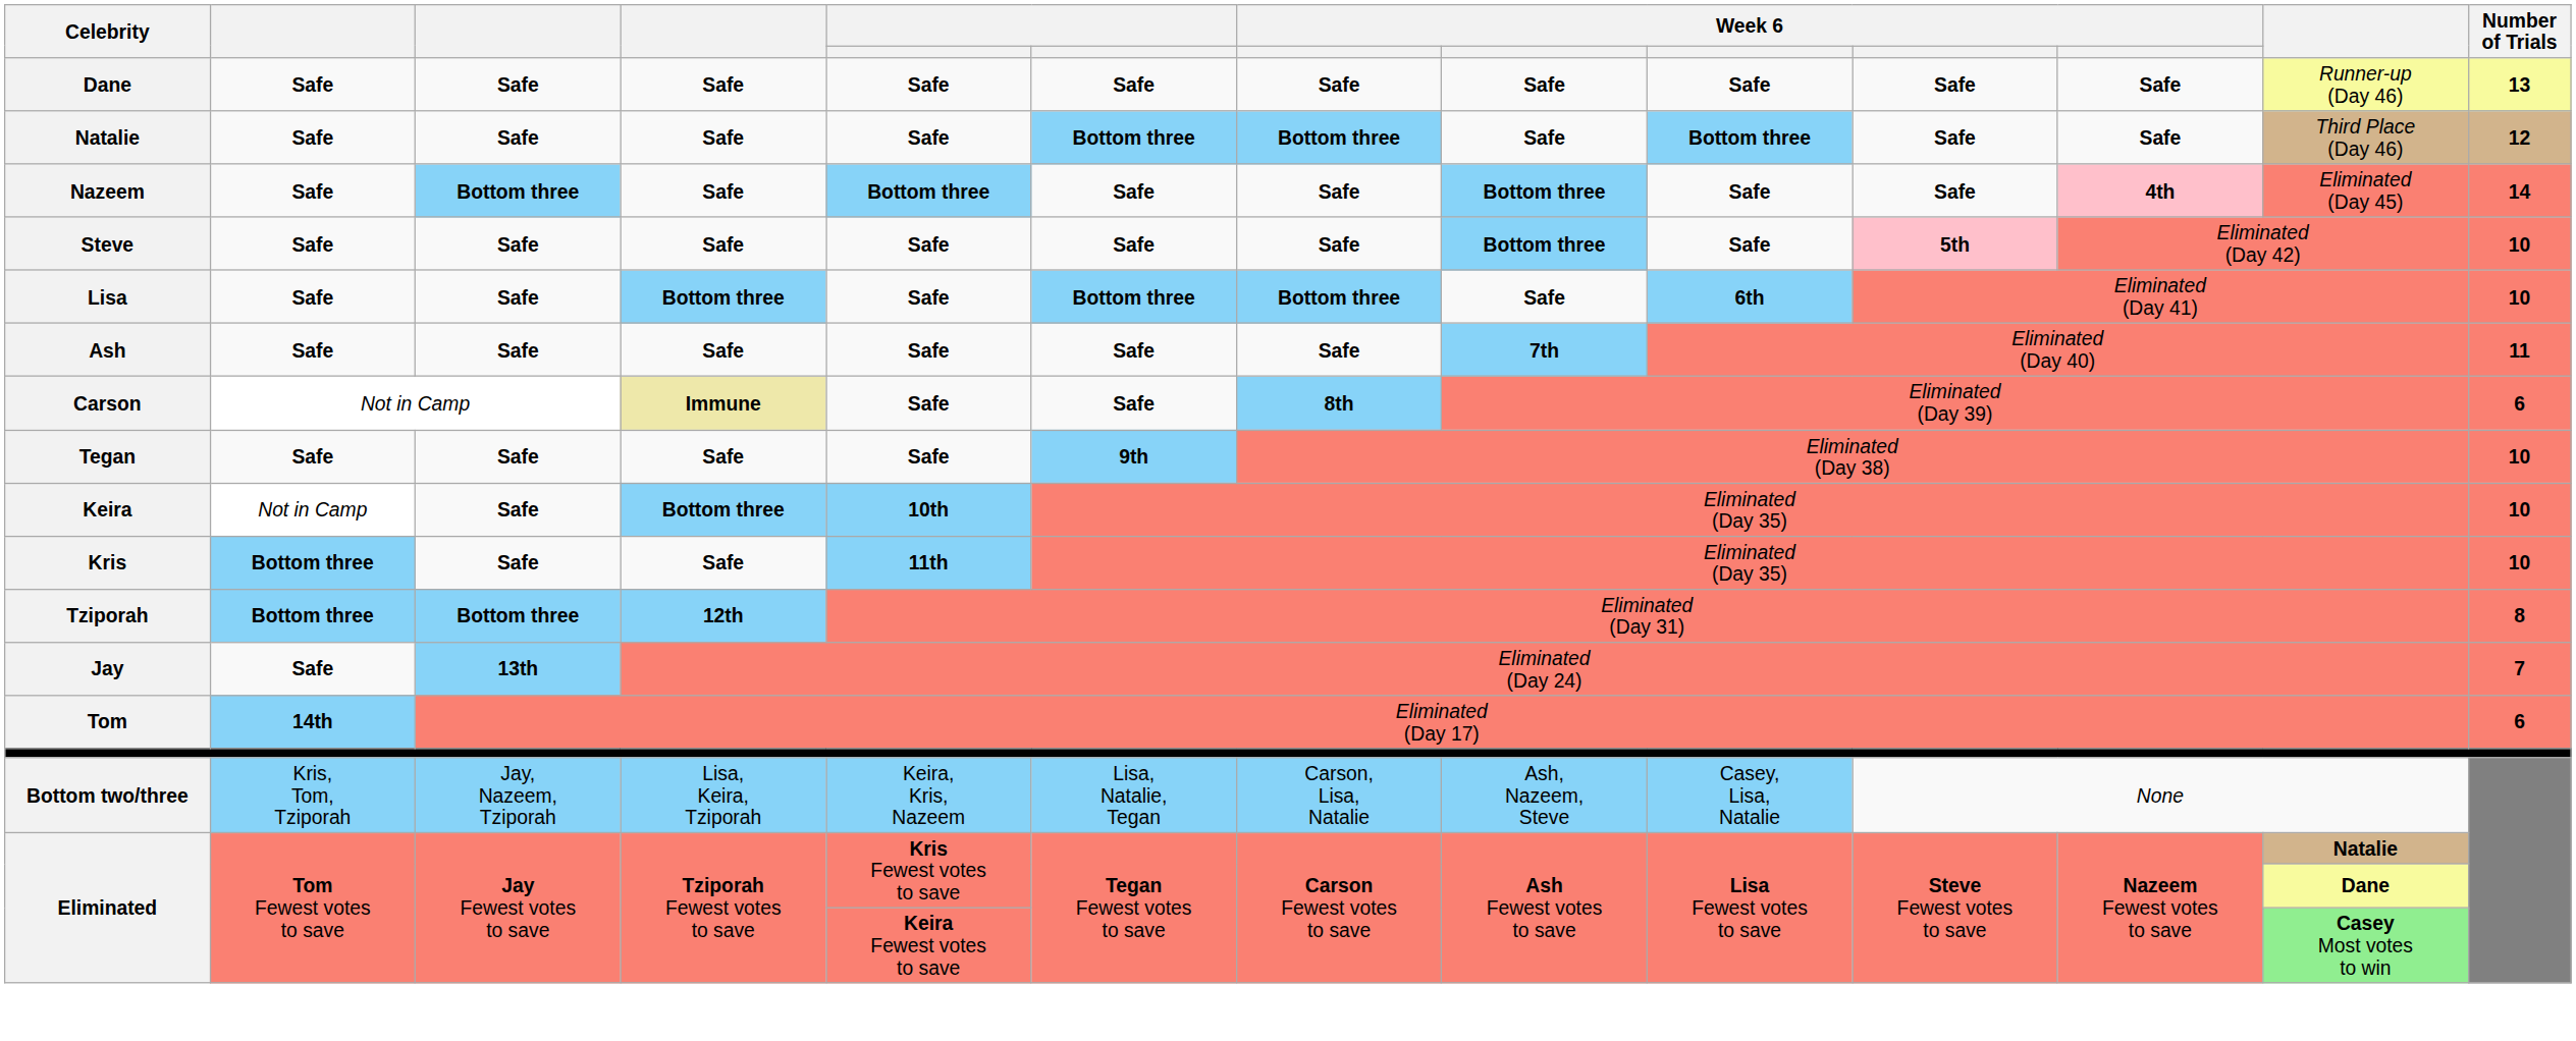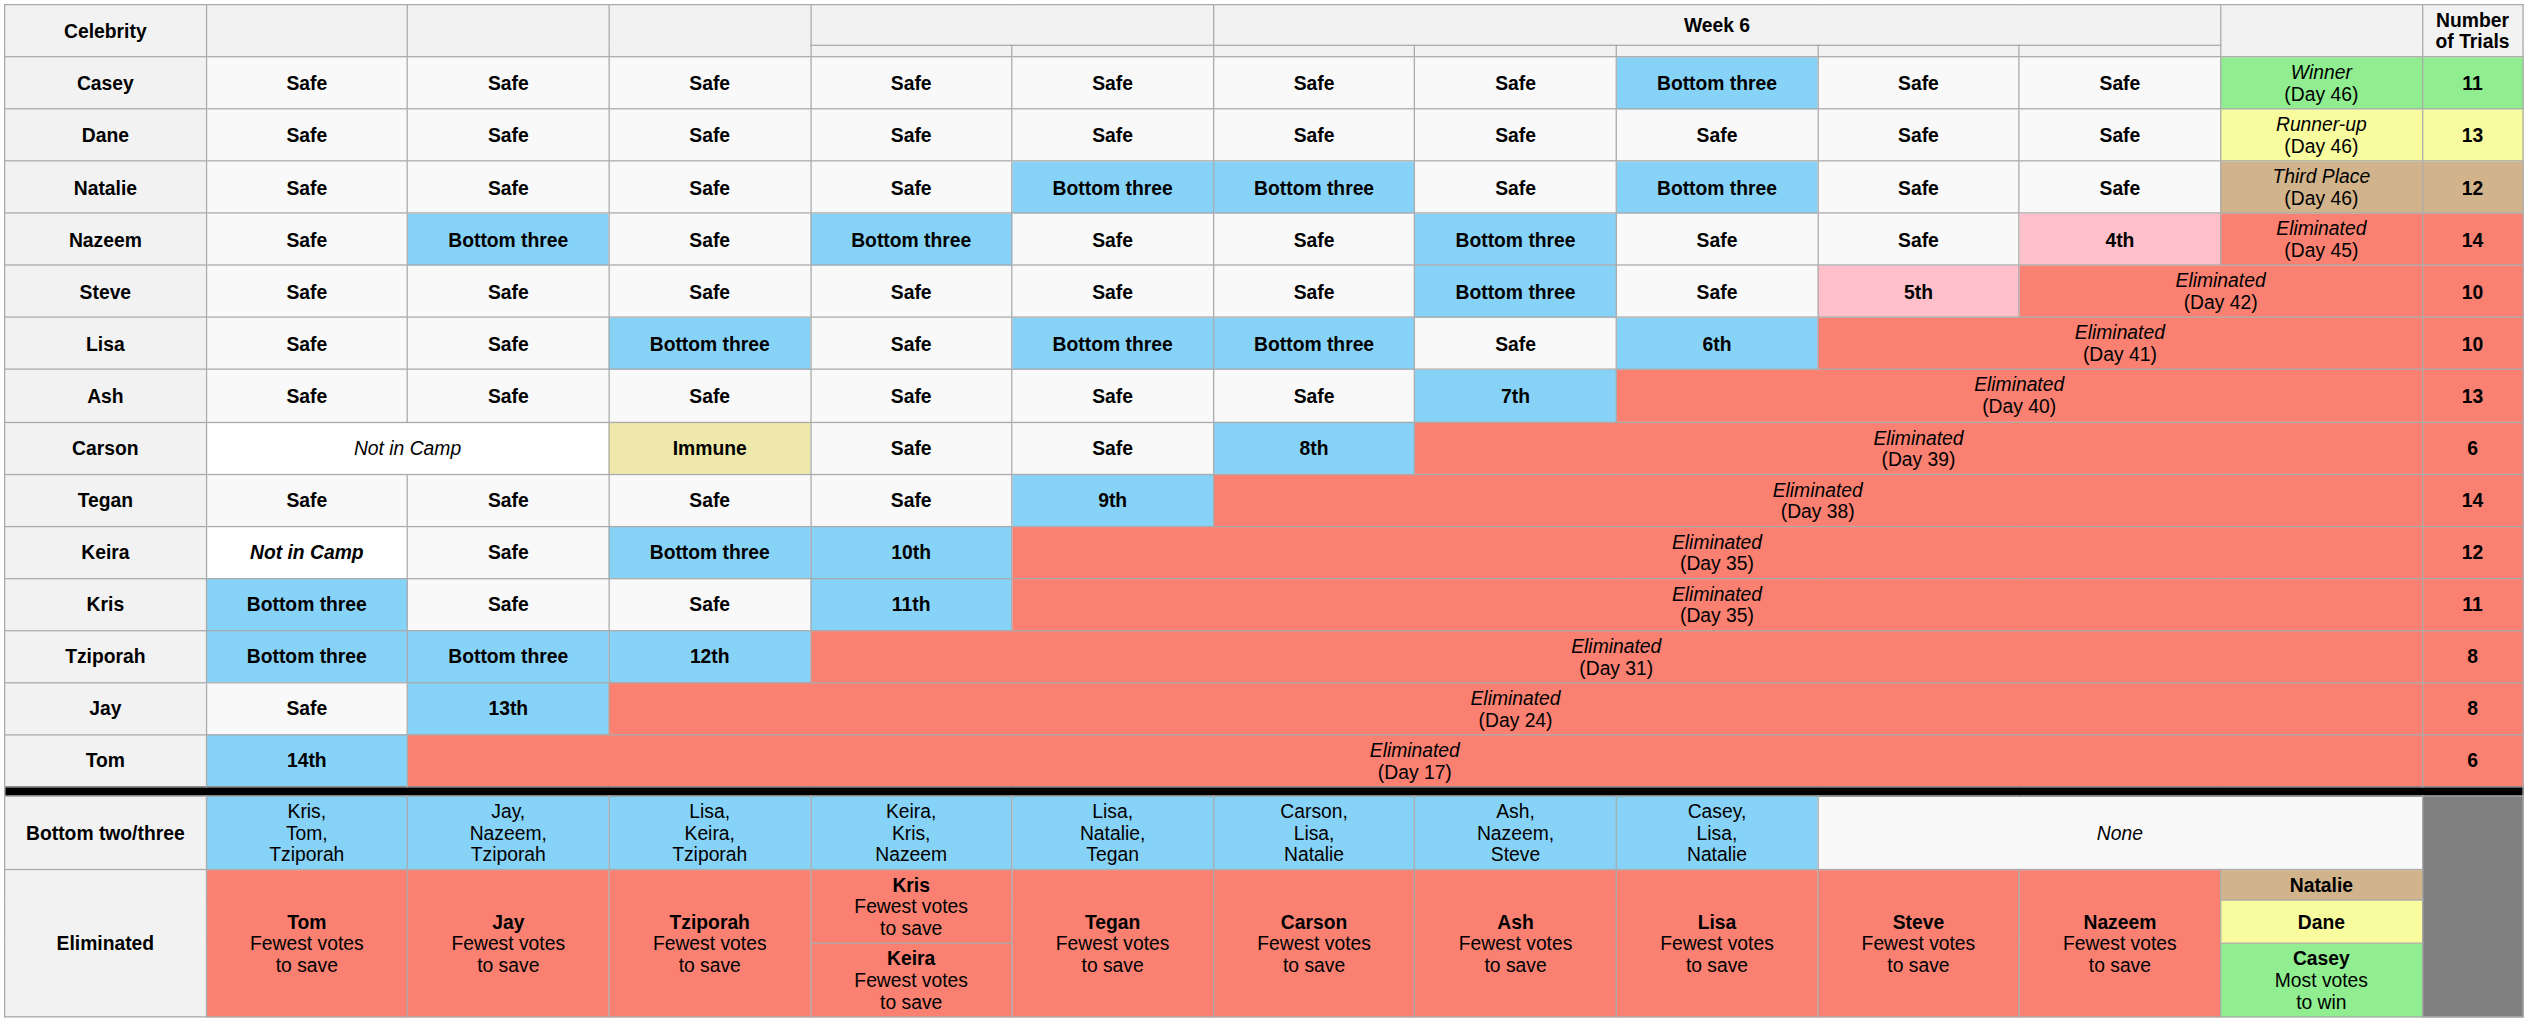 <table class="wikitable" style="text-align:center; font-size:95%; width:100%;">
 <tr>
 <th rowspan="2" style="width:8%">Celebrity</th>
 <th rowspan="2" style="width:8%"></th>
 <th rowspan="2" style="width:8%"></th>
 <th rowspan="2" style="width:8%"></th>
 <th colspan="2" style="width:8%"></th>
 <th colspan="5" style="width:8%">Week 6</th>
 <th rowspan="2" style="width:8%"></th>
 <th rowspan="2" style="width:8%">Number of Trials</th>
 </tr>
 <tr>
 <th style="width:8%"></th>
 <th style="width:8%"></th>
 <th style="width:8%"></th>
 <th style="width:8%"></th>
 <th style="width:8%"></th>
 <th style="width:8%"></th>
 <th style="width:8%"></th>
+</tr>
+<tr>
+<th>Casey</th>
+<td><strong>Safe</strong></td>
+<td><strong>Safe</strong></td>
+<td><strong>Safe</strong></td>
+<td><strong>Safe</strong></td>
+<td><strong>Safe</strong></td>
+<td><strong>Safe</strong></td>
+<td><strong>Safe</strong></td>
+<td style="background:#87D3F8"><strong>Bottom three</strong></td>
+<td><strong>Safe</strong></td>
+<td><strong>Safe</strong></td>
+<td style=background:lightgreen><em>Winner</em><br>(Day 46)</td>
+<th style=background:lightgreen>11</th>
 </tr>
 <tr>
 <th>Dane</th>
 <td><strong>Safe</strong></td>
 <td><strong>Safe</strong></td>
 <td><strong>Safe</strong></td>
 <td><strong>Safe</strong></td>
 <td><strong>Safe</strong></td>
 <td><strong>Safe</strong></td>
 <td><strong>Safe</strong></td>
 <td><strong>Safe</strong></td>
 <td><strong>Safe</strong></td>
 <td><strong>Safe</strong></td>
 <td style=background:#F8FB9E><em>Runner-up</em><br>(Day 46)</td>
 <th style=background:#F8FB9E>13</th>
 </tr>
 <tr>
 <th>Natalie</th>
 <td><strong>Safe</strong></td>
 <td><strong>Safe</strong></td>
 <td><strong>Safe</strong></td>
 <td><strong>Safe</strong></td>
 <td style="background:#87D3F8"><strong>Bottom three</strong></td>
 <td style="background:#87D3F8"><strong>Bottom three</strong></td>
 <td><strong>Safe</strong></td>
 <td style="background:#87D3F8"><strong>Bottom three</strong></td>
 <td><strong>Safe</strong></td>
 <td><strong>Safe</strong></td>
 <td style=background:tan><em>Third Place</em><br>(Day 46)</td>
 <th style=background:tan>12</th>
 </tr>
 <tr>
 <th>Nazeem</th>
 <td><strong>Safe</strong></td>
 <td style="background:#87D3F8"><strong>Bottom three</strong></td>
 <td><strong>Safe</strong></td>
 <td style="background:#87D3F8"><strong>Bottom three</strong></td>
 <td><strong>Safe</strong></td>
 <td><strong>Safe</strong></td>
 <td style="background:#87D3F8"><strong>Bottom three</strong></td>
 <td><strong>Safe</strong></td>
 <td><strong>Safe</strong></td>
 <td style="background:pink"><strong>4th</strong></td>
 <td style=background:salmon><em>Eliminated</em><br>(Day 45)</td>
 <th style=background:salmon>14</th>
 </tr>
 <tr>
 <th>Steve</th>
 <td><strong>Safe</strong></td>
 <td><strong>Safe</strong></td>
 <td><strong>Safe</strong></td>
 <td><strong>Safe</strong></td>
 <td><strong>Safe</strong></td>
 <td><strong>Safe</strong></td>
 <td style="background:#87D3F8"><strong>Bottom three</strong></td>
 <td><strong>Safe</strong></td>
 <td style="background:pink"><strong>5th</strong></td>
 <td colspan="2" style=background:salmon><em>Eliminated</em><br>(Day 42)</td>
 <th style=background:salmon>10</th>
 </tr>
 <tr>
 <th>Lisa</th>
 <td><strong>Safe</strong></td>
 <td><strong>Safe</strong></td>
 <td style="background:#87D3F8"><strong>Bottom three</strong></td>
 <td><strong>Safe</strong></td>
 <td style="background:#87D3F8"><strong>Bottom three</strong></td>
 <td style="background:#87D3F8"><strong>Bottom three</strong></td>
 <td><strong>Safe</strong></td>
 <td style="background:#87D3F8"><strong>6th</strong></td>
 <td colspan="3" style=background:salmon><em>Eliminated</em><br>(Day 41)</td>
 <th style=background:salmon>10</th>
 </tr>
 <tr>
 <th>Ash</th>
 <td><strong>Safe</strong></td>
 <td><strong>Safe</strong></td>
 <td><strong>Safe</strong></td>
 <td><strong>Safe</strong></td>
 <td><strong>Safe</strong></td>
 <td><strong>Safe</strong></td>
 <td style="background:#87D3F8"><strong>7th</strong></td>
 <td colspan="4" style=background:salmon><em>Eliminated</em><br>(Day 40)</td>
-<th style=background:salmon>11</th>
+<th style=background:salmon>13</th>
 </tr>
 <tr>
 <th>Carson</th>
 <td style=background:white colspan="2"><em>Not in Camp</em></td>
 <td bgcolor=#EEE8AA><strong>Immune</strong></td>
 <td><strong>Safe</strong></td>
 <td><strong>Safe</strong></td>
 <td style="background:#87D3F8"><strong>8th</strong></td>
 <td colspan="5" style=background:salmon><em>Eliminated</em><br>(Day 39)</td>
 <th style=background:salmon>6</th>
 </tr>
 <tr>
 <th>Tegan</th>
 <td><strong>Safe</strong></td>
 <td><strong>Safe</strong></td>
 <td><strong>Safe</strong></td>
 <td><strong>Safe</strong></td>
 <td style="background:#87D3F8"><strong>9th</strong></td>
 <td colspan="6" style=background:salmon><em>Eliminated</em><br>(Day 38)</td>
-<th style=background:salmon>10</th>
+<th style=background:salmon>14</th>
 </tr>
 <tr>
 <th>Keira</th>
-<td style=background:white><em>Not in Camp</em></td>
+<td style=background:white><strong><em>Not in Camp</em></strong></td>
 <td><strong>Safe</strong></td>
 <td style="background:#87D3F8"><strong>Bottom three</strong></td>
 <td style="background:#87D3F8"><strong>10th</strong></td>
 <td colspan="7" style=background:salmon><em>Eliminated</em><br>(Day 35)</td>
-<th style=background:salmon>10</th>
+<th style=background:salmon>12</th>
 </tr>
 <tr>
 <th>Kris</th>
 <td style="background:#87D3F8"><strong>Bottom three</strong></td>
 <td><strong>Safe</strong></td>
 <td><strong>Safe</strong></td>
 <td style="background:#87D3F8"><strong>11th</strong></td>
 <td colspan="7" style=background:salmon><em>Eliminated</em><br>(Day 35)</td>
-<th style=background:salmon>10</th>
+<th style=background:salmon>11</th>
 </tr>
 <tr>
 <th>Tziporah</th>
 <td style="background:#87D3F8"><strong>Bottom three</strong></td>
 <td style="background:#87D3F8"><strong>Bottom three</strong></td>
 <td style="background:#87D3F8"><strong>12th</strong></td>
 <td colspan="8" style=background:salmon><em>Eliminated</em><br>(Day 31)</td>
 <th style=background:salmon>8</th>
 </tr>
 <tr>
 <th>Jay</th>
 <td><strong>Safe</strong></td>
 <td style="background:#87D3F8"><strong>13th</strong></td>
 <td colspan="9" style=background:salmon><em>Eliminated</em><br>(Day 24)</td>
-<th style=background:salmon>7</th>
+<th style=background:salmon>8</th>
 </tr>
 <tr>
 <th>Tom</th>
 <td style="background:#87D3F8"><strong>14th</strong></td>
 <td colspan="10" style=background:salmon><em>Eliminated</em><br>(Day 17)</td>
 <th style=background:salmon>6</th>
 </tr>
 <tr>
 <td style="background:#000;" colspan="13"></td>
 </tr>
 <tr>
 <th>Bottom two/three</th>
 <td style="background:#87D3F8">Kris,<br>Tom,<br>Tziporah</td>
 <td style="background:#87D3F8">Jay,<br>Nazeem,<br>Tziporah</td>
 <td style="background:#87D3F8">Lisa,<br>Keira,<br>Tziporah</td>
 <td style="background:#87D3F8">Keira,<br>Kris,<br>Nazeem</td>
 <td style="background:#87D3F8">Lisa,<br>Natalie,<br>Tegan</td>
 <td style="background:#87D3F8">Carson,<br>Lisa,<br>Natalie</td>
 <td style="background:#87D3F8">Ash,<br>Nazeem,<br>Steve</td>
 <td style="background:#87D3F8">Casey,<br>Lisa,<br>Natalie</td>
 <td colspan="3"><em>None</em></td>
 <td style=background:grey rowspan=5></td>
 </tr>
 <tr>
 <th rowspan="4">Eliminated</th>
 <td rowspan="4" style=background:salmon><strong>Tom</strong><br>Fewest votes<br> to save</td>
 <td rowspan="4" style=background:salmon><strong>Jay</strong><br>Fewest votes<br> to save</td>
 <td rowspan="4" style=background:salmon><strong>Tziporah</strong><br>Fewest votes<br> to save</td>
 <td rowspan="2" style=background:salmon><strong>Kris</strong><br>Fewest votes<br> to save</td>
 <td rowspan="4" style=background:salmon><strong>Tegan</strong><br>Fewest votes<br> to save</td>
 <td rowspan="4" style=background:salmon><strong>Carson</strong><br>Fewest votes<br> to save</td>
 <td rowspan="4" style=background:salmon><strong>Ash</strong><br>Fewest votes<br> to save</td>
 <td rowspan="4" style=background:salmon><strong>Lisa</strong><br>Fewest votes<br> to save</td>
 <td rowspan="4" style=background:salmon><strong>Steve</strong><br>Fewest votes<br> to save</td>
 <td rowspan="4" style=background:salmon><strong>Nazeem</strong><br>Fewest votes<br> to save</td>
 <td style=background:tan><strong>Natalie</strong><br></td>
 </tr>
 <tr>
 <td rowspan="2" style=background:#F8FB9E><strong> Dane</strong><br></td>
 </tr>
 <tr>
 <td rowspan="2" style=background:salmon><strong>Keira</strong><br>Fewest votes<br> to save</td>
 </tr>
 <tr>
 <td style=background:lightgreen><strong>Casey</strong><br>Most votes <br>to win</td>
 </tr>
 </table>
